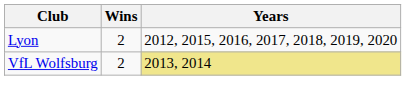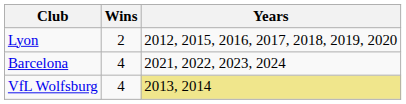 <table class="wikitable sortable">
 <tr>
 <th>Club</th>
 <th>Wins</th>
 <th>Years</th>
 </tr>
 <tr>
 <td> <a href='#'>Lyon</a></td>
 <td align="center">2</td>
 <td>2012, 2015, 2016, 2017, 2018, 2019, 2020</td>
 </tr>
 <tr>
+<td> <a href='#'>Barcelona</a></td>
+<td align="center">4</td>
+<td>2021, 2022, 2023, 2024</td>
+</tr>
+<tr>
 <td> <a href='#'>VfL Wolfsburg</a></td>
-<td align="center">2</td>
+<td align="center">4</td>
 <td style="background: khaki;">2013, 2014</td>
 </tr>
 </table>
